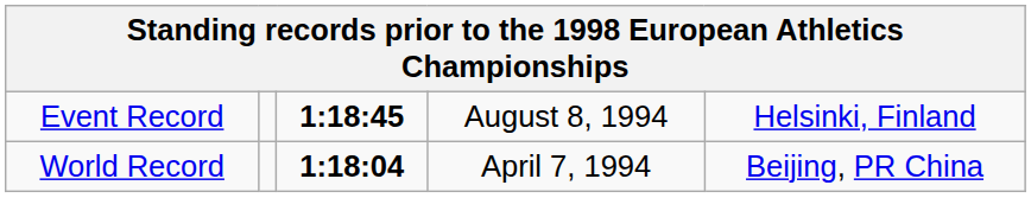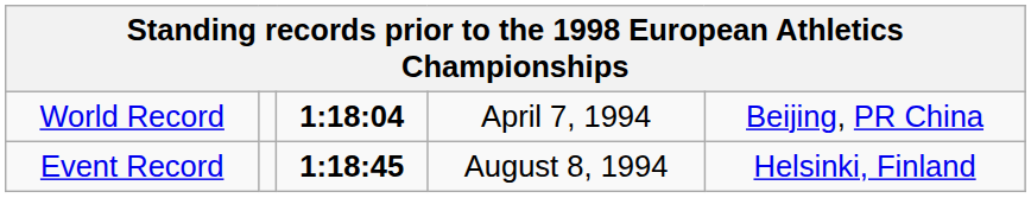 <table class="wikitable" style=" text-align:center; font-size:110%;" width="95%">
 <tr>
 <th colspan="5">Standing records prior to the 1998 European Athletics Championships</th>
+</tr>
+<tr>
+<td><a href='#'>World Record</a></td>
+<td></td>
+<td><strong>1:18:04</strong></td>
+<td>April 7, 1994</td>
+<td> <a href='#'>Beijing</a>, <a href='#'>PR China</a></td>
 </tr>
 <tr>
 <td><a href='#'>Event Record</a></td>
 <td></td>
 <td><strong>1:18:45</strong></td>
 <td>August 8, 1994</td>
 <td> <a href='#'>Helsinki, Finland</a></td>
 </tr>
-<tr>
-<td><a href='#'>World Record</a></td>
-<td></td>
-<td><strong>1:18:04</strong></td>
-<td>April 7, 1994</td>
-<td> <a href='#'>Beijing</a>, <a href='#'>PR China</a></td>
-</tr>
 </table>
